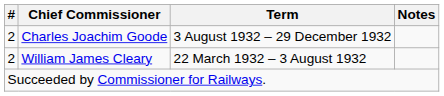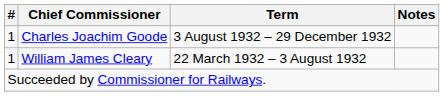 <table class="wikitable">
 <tr>
 <th>#</th>
 <th>Chief Commissioner</th>
 <th>Term</th>
 <th>Notes</th>
 </tr>
 <tr>
-<td>2</td>
+<td>1</td>
 <td><a href='#'>Charles Joachim Goode</a></td>
 <td>3 August 1932 – 29 December 1932</td>
 <td></td>
 </tr>
 <tr>
-<td>2</td>
+<td>1</td>
 <td><a href='#'>William James Cleary</a></td>
 <td>22 March 1932 – 3 August 1932</td>
 <td></td>
 </tr>
 <tr>
 <td colspan=4>Succeeded by <a href='#'>Commissioner for Railways</a>.</td>
 </tr>
 </table>
